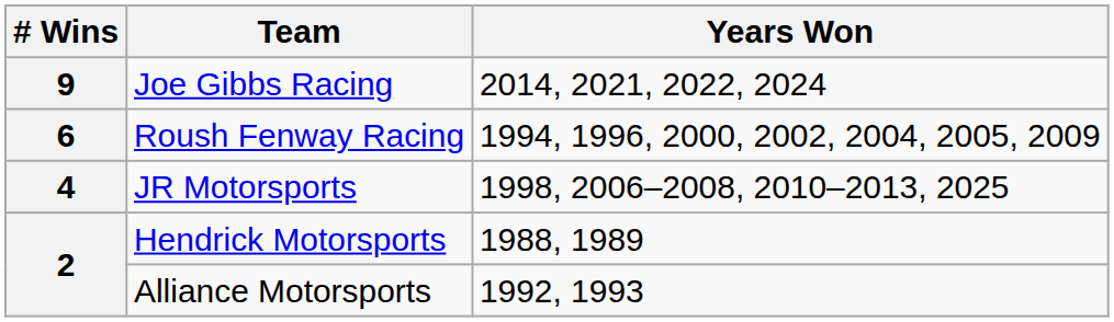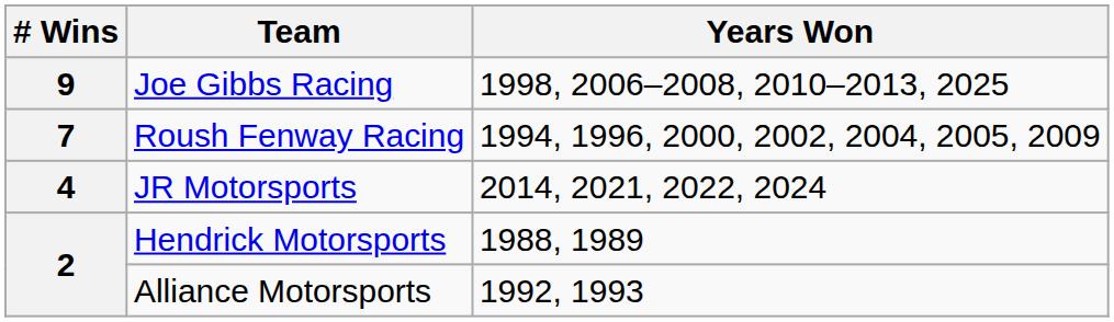 <table class="wikitable" style="font-size: 95%;">
 <tr>
 <th># Wins</th>
 <th>Team</th>
 <th>Years Won</th>
 </tr>
 <tr>
 <th>9</th>
 <td><a href='#'>Joe Gibbs Racing</a></td>
-<td>2014, 2021, 2022, 2024</td>
+<td>1998, 2006–2008, 2010–2013, 2025</td>
 </tr>
 <tr>
-<th>6</th>
+<th>7</th>
 <td><a href='#'>Roush Fenway Racing</a></td>
 <td>1994, 1996, 2000, 2002, 2004, 2005, 2009</td>
 </tr>
 <tr>
 <th>4</th>
 <td><a href='#'>JR Motorsports</a></td>
-<td>1998, 2006–2008, 2010–2013, 2025</td>
+<td>2014, 2021, 2022, 2024</td>
 </tr>
 <tr>
 <th rowspan="2">2</th>
 <td><a href='#'>Hendrick Motorsports</a></td>
 <td>1988, 1989</td>
 </tr>
 <tr>
 <td>Alliance Motorsports</td>
 <td>1992, 1993</td>
 </tr>
 </table>
